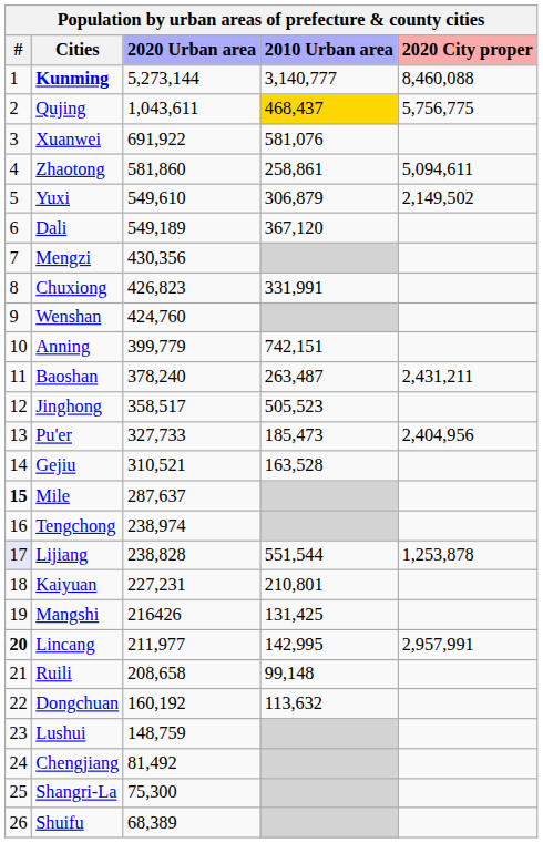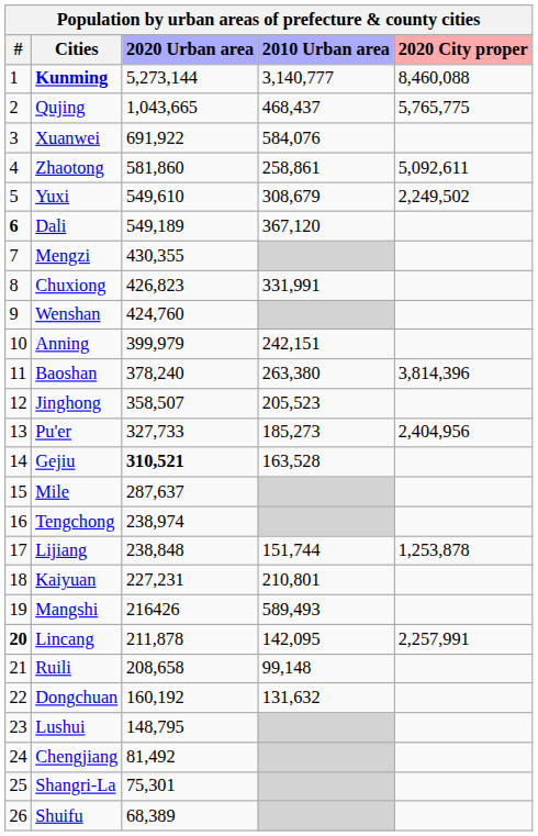 <table class="wikitable sortable collapsible" style="font-size:90%;">
 <tr>
 <th colspan=5>Population by urban areas of prefecture & county cities</th>
 </tr>
 <tr>
 <th>#</th>
 <th>Cities</th>
 <th style="background-color: #aaaaff;">2020 Urban area</th>
 <th style="background-color: #aaaaff;">2010 Urban area</th>
 <th style="background-color: #ffaaaa;">2020 City proper</th>
 </tr>
 <tr>
 <td>1</td>
 <td><strong><a href='#'>Kunming</a></strong></td>
 <td>5,273,144</td>
 <td>3,140,777</td>
 <td>8,460,088</td>
 </tr>
 <tr>
 <td>2</td>
 <td><a href='#'>Qujing</a></td>
-<td>1,043,611</td>
-<td style="background: gold;">468,437</td>
-<td>5,756,775</td>
+<td>1,043,665</td>
+<td>468,437</td>
+<td>5,765,775</td>
 </tr>
 <tr>
 <td>3</td>
 <td><a href='#'>Xuanwei</a></td>
 <td>691,922</td>
-<td>581,076</td>
+<td>584,076</td>
 <td></td>
 </tr>
 <tr>
 <td>4</td>
 <td><a href='#'>Zhaotong</a></td>
 <td>581,860</td>
 <td>258,861</td>
-<td>5,094,611</td>
+<td>5,092,611</td>
 </tr>
 <tr>
 <td>5</td>
 <td><a href='#'>Yuxi</a></td>
 <td>549,610</td>
-<td>306,879</td>
-<td>2,149,502</td>
+<td>308,679</td>
+<td>2,249,502</td>
 </tr>
 <tr>
-<td>6</td>
+<td><strong>6</strong></td>
 <td><a href='#'>Dali</a></td>
 <td>549,189</td>
 <td>367,120</td>
 <td></td>
 </tr>
 <tr>
 <td>7</td>
 <td><a href='#'>Mengzi</a></td>
-<td>430,356</td>
+<td>430,355</td>
 <td bgcolor="lightgrey"></td>
 <td></td>
 </tr>
 <tr>
 <td>8</td>
 <td><a href='#'>Chuxiong</a></td>
 <td>426,823</td>
 <td>331,991</td>
 <td></td>
 </tr>
 <tr>
 <td>9</td>
 <td><a href='#'>Wenshan</a></td>
 <td>424,760</td>
 <td bgcolor="lightgrey"></td>
 <td></td>
 </tr>
 <tr>
 <td>10</td>
 <td><a href='#'>Anning</a></td>
-<td>399,779</td>
-<td>742,151</td>
+<td>399,979</td>
+<td>242,151</td>
 <td></td>
 </tr>
 <tr>
 <td>11</td>
 <td><a href='#'>Baoshan</a></td>
 <td>378,240</td>
-<td>263,487</td>
-<td>2,431,211</td>
+<td>263,380</td>
+<td>3,814,396</td>
 </tr>
 <tr>
 <td>12</td>
 <td><a href='#'>Jinghong</a></td>
-<td>358,517</td>
-<td>505,523</td>
+<td>358,507</td>
+<td>205,523</td>
 <td></td>
 </tr>
 <tr>
 <td>13</td>
 <td><a href='#'>Pu'er</a></td>
 <td>327,733</td>
-<td>185,473</td>
+<td>185,273</td>
 <td>2,404,956</td>
 </tr>
 <tr>
 <td>14</td>
 <td><a href='#'>Gejiu</a></td>
-<td>310,521</td>
+<td><strong>310,521</strong></td>
 <td>163,528</td>
 <td></td>
 </tr>
 <tr>
-<td><strong>15</strong></td>
+<td>15</td>
 <td><a href='#'>Mile</a></td>
 <td>287,637</td>
 <td bgcolor="lightgrey"></td>
 <td></td>
 </tr>
 <tr>
 <td>16</td>
 <td><a href='#'>Tengchong</a></td>
 <td>238,974</td>
 <td bgcolor="lightgrey"></td>
 <td></td>
 </tr>
 <tr>
-<td style="background: lavender;">17</td>
+<td>17</td>
 <td><a href='#'>Lijiang</a></td>
-<td>238,828</td>
-<td>551,544</td>
+<td>238,848</td>
+<td>151,744</td>
 <td>1,253,878</td>
 </tr>
 <tr>
 <td>18</td>
 <td><a href='#'>Kaiyuan</a></td>
 <td>227,231</td>
 <td>210,801</td>
 <td></td>
 </tr>
 <tr>
 <td>19</td>
 <td><a href='#'>Mangshi</a></td>
 <td>216426</td>
-<td>131,425</td>
+<td>589,493</td>
 <td></td>
 </tr>
 <tr>
 <td><strong>20</strong></td>
 <td><a href='#'>Lincang</a></td>
-<td>211,977</td>
-<td>142,995</td>
-<td>2,957,991</td>
+<td>211,878</td>
+<td>142,095</td>
+<td>2,257,991</td>
 </tr>
 <tr>
 <td>21</td>
 <td><a href='#'>Ruili</a></td>
 <td>208,658</td>
 <td>99,148</td>
 <td></td>
 </tr>
 <tr>
 <td>22</td>
 <td><a href='#'>Dongchuan</a></td>
 <td>160,192</td>
-<td>113,632</td>
+<td>131,632</td>
 <td></td>
 </tr>
 <tr>
 <td>23</td>
 <td><a href='#'>Lushui</a></td>
-<td>148,759</td>
+<td>148,795</td>
 <td bgcolor="lightgrey"></td>
 <td></td>
 </tr>
 <tr>
 <td>24</td>
 <td><a href='#'>Chengjiang</a></td>
 <td>81,492</td>
 <td bgcolor="lightgrey"></td>
 <td></td>
 </tr>
 <tr>
 <td>25</td>
 <td><a href='#'>Shangri-La</a></td>
-<td>75,300</td>
+<td>75,301</td>
 <td bgcolor="lightgrey"></td>
 <td></td>
 </tr>
 <tr>
 <td>26</td>
 <td><a href='#'>Shuifu</a></td>
 <td>68,389</td>
 <td bgcolor="lightgrey"></td>
 <td></td>
 </tr>
 </table>
